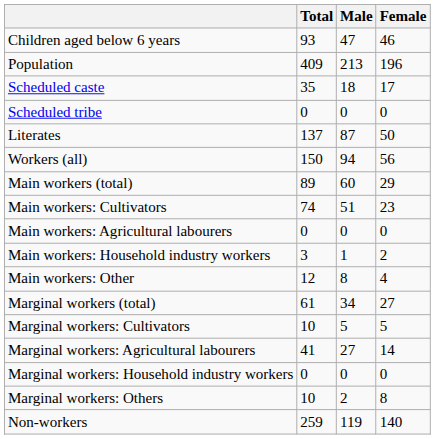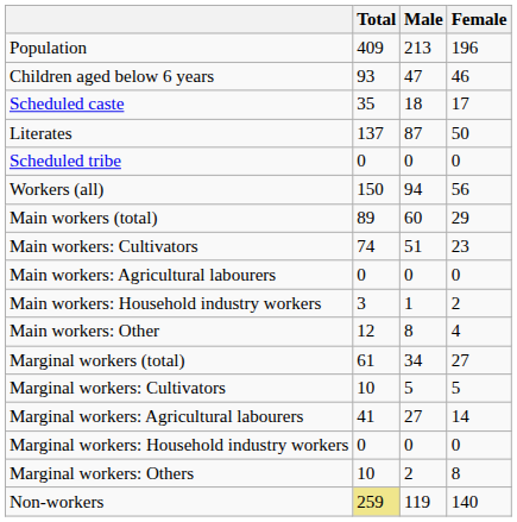 <table class="wikitable sortable">
 <tr>
 <th></th>
 <th>Total</th>
 <th>Male</th>
 <th>Female</th>
 </tr>
 <tr>
+<td>Population</td>
+<td>409</td>
+<td>213</td>
+<td>196</td>
+</tr>
+<tr>
 <td>Children aged below 6 years</td>
 <td>93</td>
 <td>47</td>
 <td>46</td>
-</tr>
-<tr>
-<td>Population</td>
-<td>409</td>
-<td>213</td>
-<td>196</td>
 </tr>
 <tr>
 <td><a href='#'>Scheduled caste</a></td>
 <td>35</td>
 <td>18</td>
 <td>17</td>
 </tr>
 <tr>
+<td>Literates</td>
+<td>137</td>
+<td>87</td>
+<td>50</td>
+</tr>
+<tr>
 <td><a href='#'>Scheduled tribe</a></td>
 <td>0</td>
 <td>0</td>
 <td>0</td>
-</tr>
-<tr>
-<td>Literates</td>
-<td>137</td>
-<td>87</td>
-<td>50</td>
 </tr>
 <tr>
 <td>Workers (all)</td>
 <td>150</td>
 <td>94</td>
 <td>56</td>
 </tr>
 <tr>
 <td>Main workers (total)</td>
 <td>89</td>
 <td>60</td>
 <td>29</td>
 </tr>
 <tr>
 <td>Main workers: Cultivators</td>
 <td>74</td>
 <td>51</td>
 <td>23</td>
 </tr>
 <tr>
 <td>Main workers: Agricultural labourers</td>
 <td>0</td>
 <td>0</td>
 <td>0</td>
 </tr>
 <tr>
 <td>Main workers: Household industry workers</td>
 <td>3</td>
 <td>1</td>
 <td>2</td>
 </tr>
 <tr>
 <td>Main workers: Other</td>
 <td>12</td>
 <td>8</td>
 <td>4</td>
 </tr>
 <tr>
 <td>Marginal workers (total)</td>
 <td>61</td>
 <td>34</td>
 <td>27</td>
 </tr>
 <tr>
 <td>Marginal workers: Cultivators</td>
 <td>10</td>
 <td>5</td>
 <td>5</td>
 </tr>
 <tr>
 <td>Marginal workers: Agricultural labourers</td>
 <td>41</td>
 <td>27</td>
 <td>14</td>
 </tr>
 <tr>
 <td>Marginal workers: Household industry workers</td>
 <td>0</td>
 <td>0</td>
 <td>0</td>
 </tr>
 <tr>
 <td>Marginal workers: Others</td>
 <td>10</td>
 <td>2</td>
 <td>8</td>
 </tr>
 <tr>
 <td>Non-workers</td>
-<td>259</td>
+<td style="background: khaki;">259</td>
 <td>119</td>
 <td>140</td>
 </tr>
 </table>
